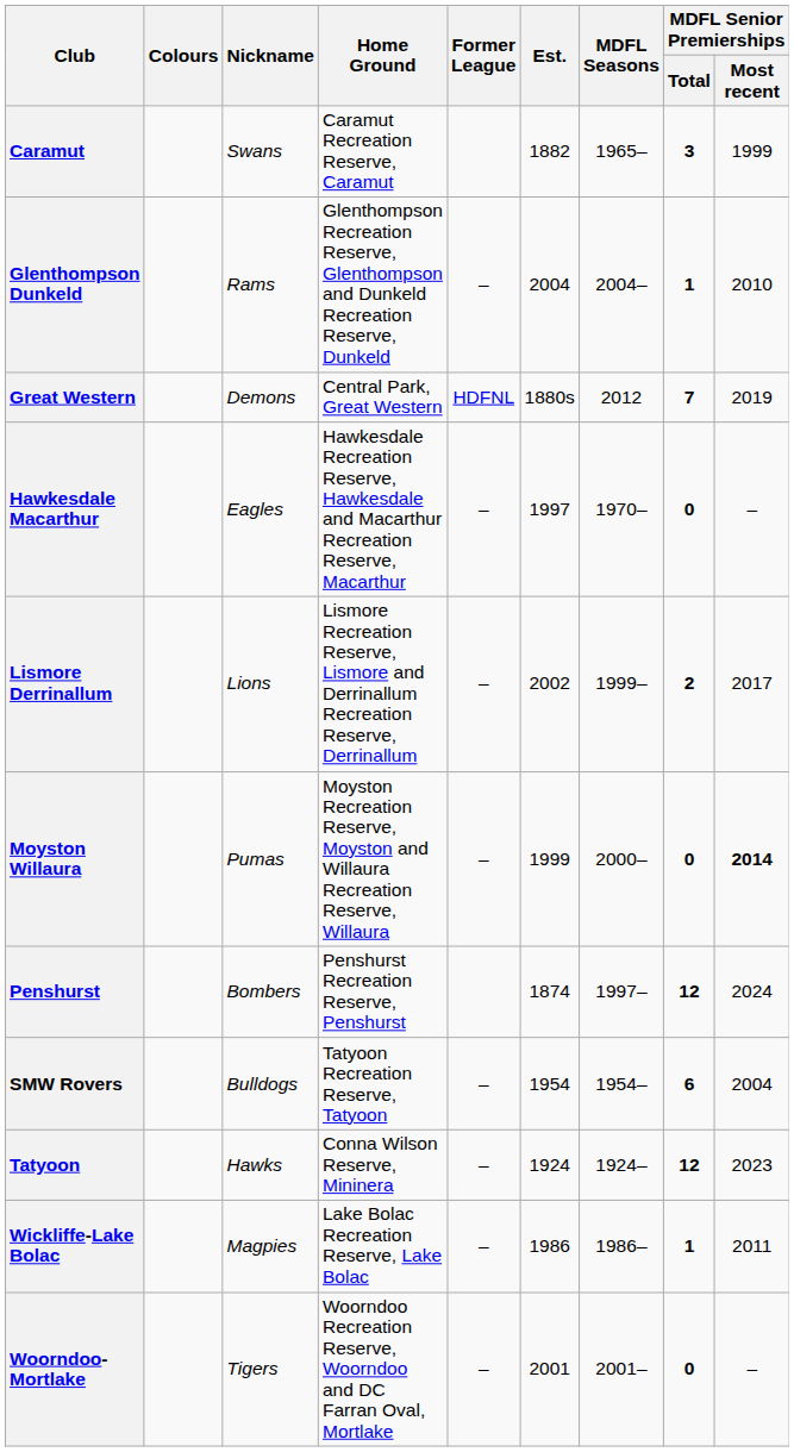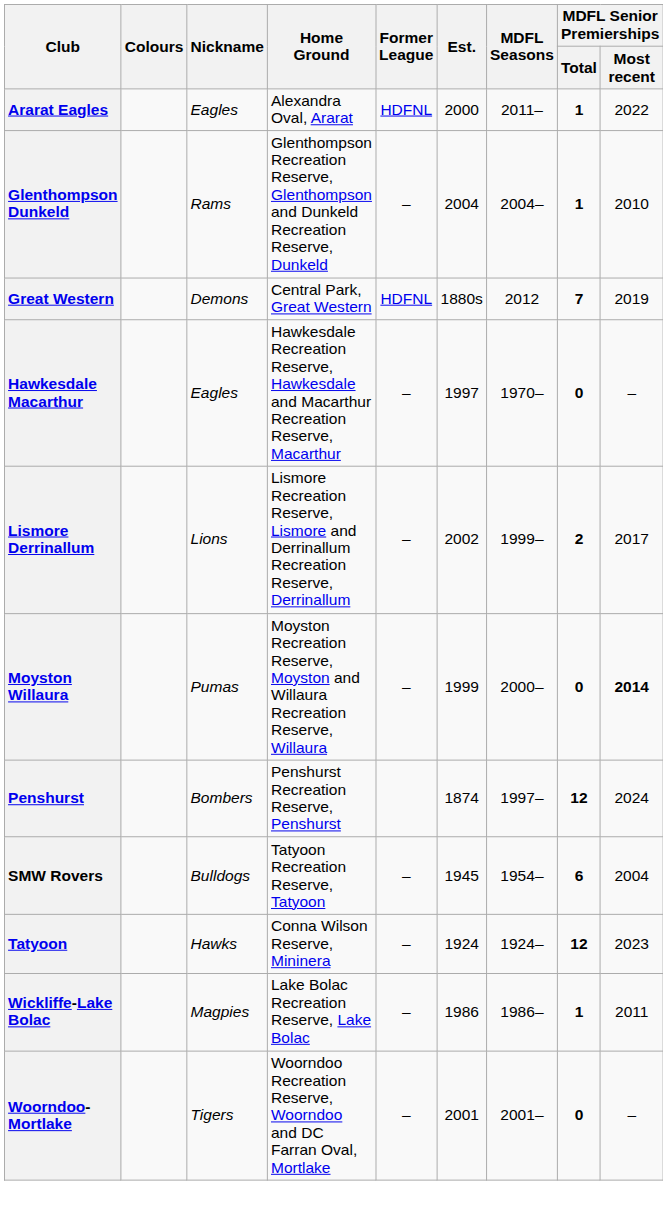 <table class="wikitable sortable mw-collapsible mw-collapsed" style="text-align:center; width:100%">
 <tr>
 <th rowspan="2">Club</th>
 <th rowspan="2">Colours</th>
 <th rowspan="2">Nickname</th>
 <th rowspan="2">Home Ground</th>
 <th rowspan="2">Former League</th>
 <th rowspan="2">Est.</th>
 <th rowspan="2">MDFL Seasons</th>
 <th colspan="2">MDFL Senior Premierships</th>
 </tr>
 <tr>
 <th>Total</th>
 <th>Most recent</th>
 </tr>
 <tr>
-<th style="text-align:left"><a href='#'>Caramut</a></th>
+<th style="text-align:left"><a href='#'>Ararat Eagles</a></th>
 <td></td>
-<td align="left"><em>Swans</em></td>
-<td align="left">Caramut Recreation Reserve, <a href='#'>Caramut</a></td>
-<td align="center"></td>
-<td>1882</td>
-<td>1965–</td>
-<td align="center"><strong>3</strong></td>
-<td>1999</td>
+<td align="left"><em>Eagles</em></td>
+<td align="left">Alexandra Oval, <a href='#'>Ararat</a></td>
+<td align="center"><a href='#'>HDFNL</a></td>
+<td>2000</td>
+<td>2011–</td>
+<td align="center"><strong>1</strong></td>
+<td>2022</td>
 </tr>
 <tr>
 <th style="text-align:left"><a href='#'>Glenthompson</a> <a href='#'>Dunkeld</a></th>
 <td></td>
 <td align="left"><em>Rams</em></td>
 <td align="left">Glenthompson Recreation Reserve, <a href='#'>Glenthompson</a> and Dunkeld Recreation Reserve, <a href='#'>Dunkeld</a></td>
 <td align="center">–</td>
 <td>2004</td>
 <td>2004–</td>
 <td align="center"><strong>1</strong></td>
 <td>2010</td>
 </tr>
 <tr>
 <th style="text-align:left"><a href='#'>Great Western</a></th>
 <td></td>
 <td align="left"><em>Demons</em></td>
 <td align="left">Central Park, <a href='#'>Great Western</a></td>
 <td align="center"><a href='#'>HDFNL</a></td>
 <td>1880s</td>
 <td>2012</td>
 <td align="center"><strong>7</strong></td>
 <td>2019</td>
 </tr>
 <tr>
 <th style="text-align:left"><a href='#'>Hawkesdale</a> <a href='#'>Macarthur</a></th>
 <td></td>
 <td align="left"><em>Eagles</em></td>
 <td align="left">Hawkesdale Recreation Reserve, <a href='#'>Hawkesdale</a> and Macarthur Recreation Reserve, <a href='#'>Macarthur</a></td>
 <td align="center">–</td>
 <td>1997</td>
 <td>1970–</td>
 <td align="center"><strong>0</strong></td>
 <td>–</td>
 </tr>
 <tr>
 <th style="text-align:left"><a href='#'>Lismore</a> <a href='#'>Derrinallum</a></th>
 <td></td>
 <td align="left"><em>Lions</em></td>
 <td align="left">Lismore Recreation Reserve, <a href='#'>Lismore</a> and Derrinallum Recreation Reserve, <a href='#'>Derrinallum</a></td>
 <td align="center">–</td>
 <td>2002</td>
 <td>1999–</td>
 <td align="center"><strong>2</strong></td>
 <td>2017</td>
 </tr>
 <tr>
 <th style="text-align:left"><a href='#'>Moyston</a> <a href='#'>Willaura</a></th>
 <td></td>
 <td align="left"><em>Pumas</em></td>
 <td align="left">Moyston Recreation Reserve, <a href='#'>Moyston</a> and Willaura Recreation Reserve, <a href='#'>Willaura</a></td>
 <td align="center">–</td>
 <td>1999</td>
 <td>2000–</td>
 <td align="center"><strong>0</strong></td>
 <td><strong>2014</strong></td>
 </tr>
 <tr>
 <th style="text-align:left"><a href='#'>Penshurst</a></th>
 <td></td>
 <td align="left"><em>Bombers</em></td>
 <td align="left">Penshurst Recreation Reserve, <a href='#'>Penshurst</a></td>
 <td align="center"></td>
 <td>1874</td>
 <td>1997–</td>
 <td align="center"><strong>12</strong></td>
 <td>2024</td>
 </tr>
 <tr>
 <th style="text-align:left">SMW Rovers</th>
 <td></td>
 <td align="left"><em>Bulldogs</em></td>
 <td align="left">Tatyoon Recreation Reserve, <a href='#'>Tatyoon</a></td>
 <td align="center">–</td>
-<td>1954</td>
+<td>1945</td>
 <td>1954–</td>
 <td align="center"><strong>6</strong></td>
 <td>2004</td>
 </tr>
 <tr>
 <th style="text-align:left"><a href='#'>Tatyoon</a></th>
 <td></td>
 <td align="left"><em>Hawks</em></td>
 <td align="left">Conna Wilson Reserve, <a href='#'>Mininera</a></td>
 <td align="center">–</td>
 <td>1924</td>
 <td>1924–</td>
 <td align="center"><strong>12</strong></td>
 <td>2023</td>
 </tr>
 <tr>
 <th style="text-align:left"><a href='#'>Wickliffe</a>-<a href='#'>Lake Bolac</a></th>
 <td></td>
 <td align="left"><em>Magpies</em></td>
 <td align="left">Lake Bolac Recreation Reserve, <a href='#'>Lake Bolac</a></td>
 <td align="center">–</td>
 <td>1986</td>
 <td>1986–</td>
 <td align="center"><strong>1</strong></td>
 <td>2011</td>
 </tr>
 <tr>
 <th style="text-align:left"><a href='#'>Woorndoo</a>-<a href='#'>Mortlake</a></th>
 <td></td>
 <td align="left"><em>Tigers</em></td>
 <td align="left">Woorndoo Recreation Reserve, <a href='#'>Woorndoo</a> and DC Farran Oval, <a href='#'>Mortlake</a></td>
 <td align="center">–</td>
 <td>2001</td>
 <td>2001–</td>
 <td align="center"><strong>0</strong></td>
 <td>–</td>
 </tr>
 </table>
